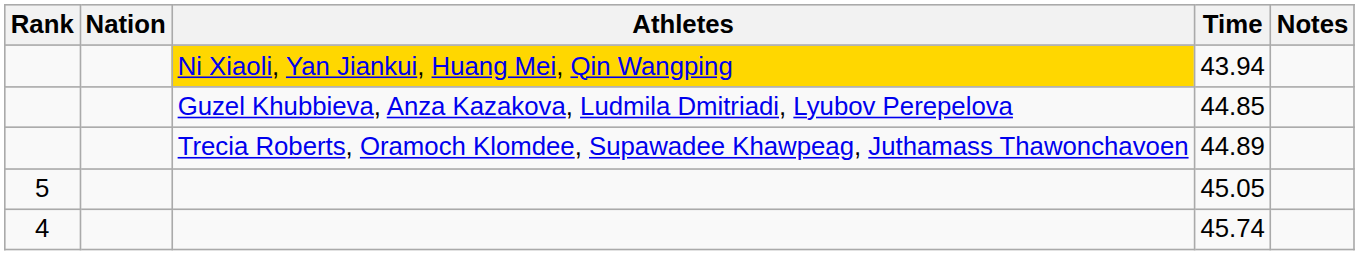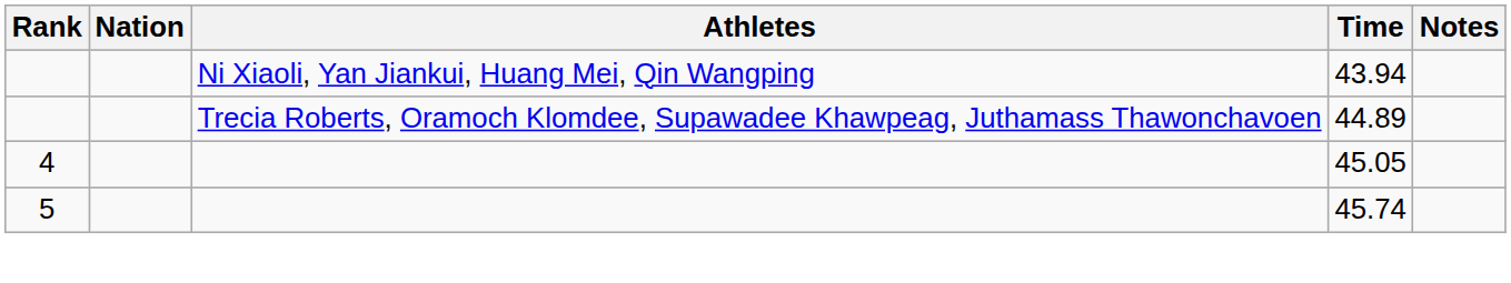 <table class="wikitable sortable" style="text-align:center">
 <tr>
 <th>Rank</th>
 <th>Nation</th>
 <th>Athletes</th>
 <th>Time</th>
 <th>Notes</th>
 </tr>
 <tr>
 <td></td>
 <td align=left></td>
-<td align=left style="background: gold;"><a href='#'>Ni Xiaoli</a>, <a href='#'>Yan Jiankui</a>, <a href='#'>Huang Mei</a>, <a href='#'>Qin Wangping</a></td>
+<td align=left><a href='#'>Ni Xiaoli</a>, <a href='#'>Yan Jiankui</a>, <a href='#'>Huang Mei</a>, <a href='#'>Qin Wangping</a></td>
 <td>43.94</td>
-<td></td>
-</tr>
-<tr>
-<td></td>
-<td align=left></td>
-<td align=left><a href='#'>Guzel Khubbieva</a>, <a href='#'>Anza Kazakova</a>, <a href='#'>Ludmila Dmitriadi</a>, <a href='#'>Lyubov Perepelova</a></td>
-<td>44.85</td>
 <td></td>
 </tr>
 <tr>
 <td></td>
 <td align=left></td>
 <td align=left><a href='#'>Trecia Roberts</a>, <a href='#'>Oramoch Klomdee</a>, <a href='#'>Supawadee Khawpeag</a>, <a href='#'>Juthamass Thawonchavoen</a></td>
 <td>44.89</td>
 <td></td>
 </tr>
 <tr>
-<td>5</td>
+<td>4</td>
 <td align=left></td>
 <td align=left></td>
 <td>45.05</td>
 <td></td>
 </tr>
 <tr>
-<td>4</td>
+<td>5</td>
 <td align=left></td>
 <td align=left></td>
 <td>45.74</td>
 <td></td>
 </tr>
 </table>
